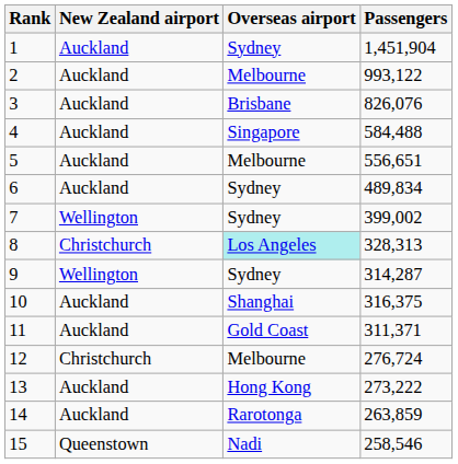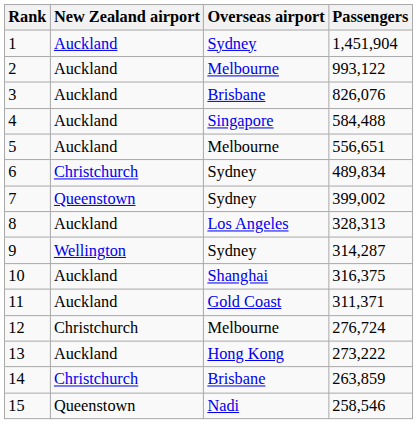 <table class="wikitable">
 <tr>
 <th>Rank</th>
 <th>New Zealand airport</th>
 <th>Overseas airport</th>
 <th>Passengers</th>
 </tr>
 <tr>
 <td>1</td>
 <td><a href='#'>Auckland</a></td>
 <td> <a href='#'>Sydney</a></td>
 <td>1,451,904</td>
 </tr>
 <tr>
 <td>2</td>
 <td>Auckland</td>
 <td> <a href='#'>Melbourne</a></td>
 <td>993,122</td>
 </tr>
 <tr>
 <td>3</td>
 <td>Auckland</td>
 <td> <a href='#'>Brisbane</a></td>
 <td>826,076</td>
 </tr>
 <tr>
 <td>4</td>
 <td>Auckland</td>
 <td> <a href='#'>Singapore</a></td>
 <td>584,488</td>
 </tr>
 <tr>
 <td>5</td>
 <td>Auckland</td>
 <td> Melbourne</td>
 <td>556,651</td>
 </tr>
 <tr>
 <td>6</td>
-<td>Auckland</td>
+<td><a href='#'>Christchurch</a></td>
 <td> Sydney</td>
 <td>489,834</td>
 </tr>
 <tr>
 <td>7</td>
-<td><a href='#'>Wellington</a></td>
+<td><a href='#'>Queenstown</a></td>
 <td> Sydney</td>
 <td>399,002</td>
 </tr>
 <tr>
 <td>8</td>
-<td><a href='#'>Christchurch</a></td>
-<td style="background: paleturquoise;"> <a href='#'>Los Angeles</a></td>
+<td>Auckland</td>
+<td> <a href='#'>Los Angeles</a></td>
 <td>328,313</td>
 </tr>
 <tr>
 <td>9</td>
 <td><a href='#'>Wellington</a></td>
 <td> Sydney</td>
 <td>314,287</td>
 </tr>
 <tr>
 <td>10</td>
 <td>Auckland</td>
 <td> <a href='#'>Shanghai</a></td>
 <td>316,375</td>
 </tr>
 <tr>
 <td>11</td>
 <td>Auckland</td>
 <td> <a href='#'>Gold Coast</a></td>
 <td>311,371</td>
 </tr>
 <tr>
 <td>12</td>
 <td>Christchurch</td>
 <td> Melbourne</td>
 <td>276,724</td>
 </tr>
 <tr>
 <td>13</td>
 <td>Auckland</td>
 <td> <a href='#'>Hong Kong</a></td>
 <td>273,222</td>
 </tr>
 <tr>
 <td>14</td>
-<td>Auckland</td>
-<td> <a href='#'>Rarotonga</a></td>
+<td><a href='#'>Christchurch</a></td>
+<td> <a href='#'>Brisbane</a></td>
 <td>263,859</td>
 </tr>
 <tr>
 <td>15</td>
 <td>Queenstown</td>
 <td> <a href='#'>Nadi</a></td>
 <td>258,546</td>
 </tr>
 </table>
